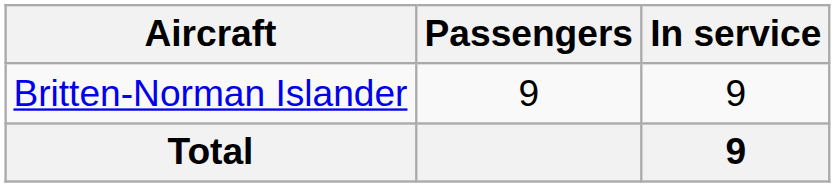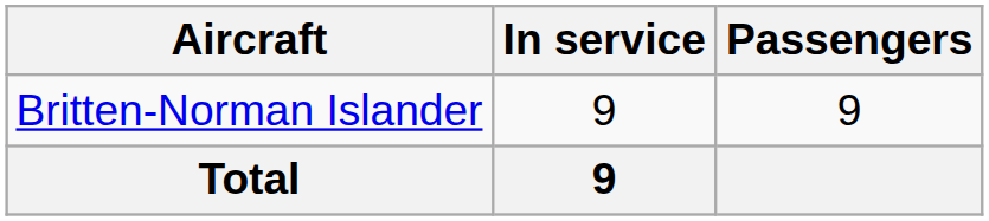 <table class="wikitable" style="margin:0.5em auto; text-align:center">
 <tr>
 <th>Aircraft</th>
+<th>In service</th>
 <th>Passengers</th>
-<th>In service</th>
 </tr>
 <tr>
 <td><a href='#'>Britten-Norman Islander</a></td>
 <td>9</td>
 <td>9</td>
 </tr>
 <tr>
 <th>Total</th>
+<th>9</th>
 <th></th>
-<th>9</th>
 </tr>
 </table>
